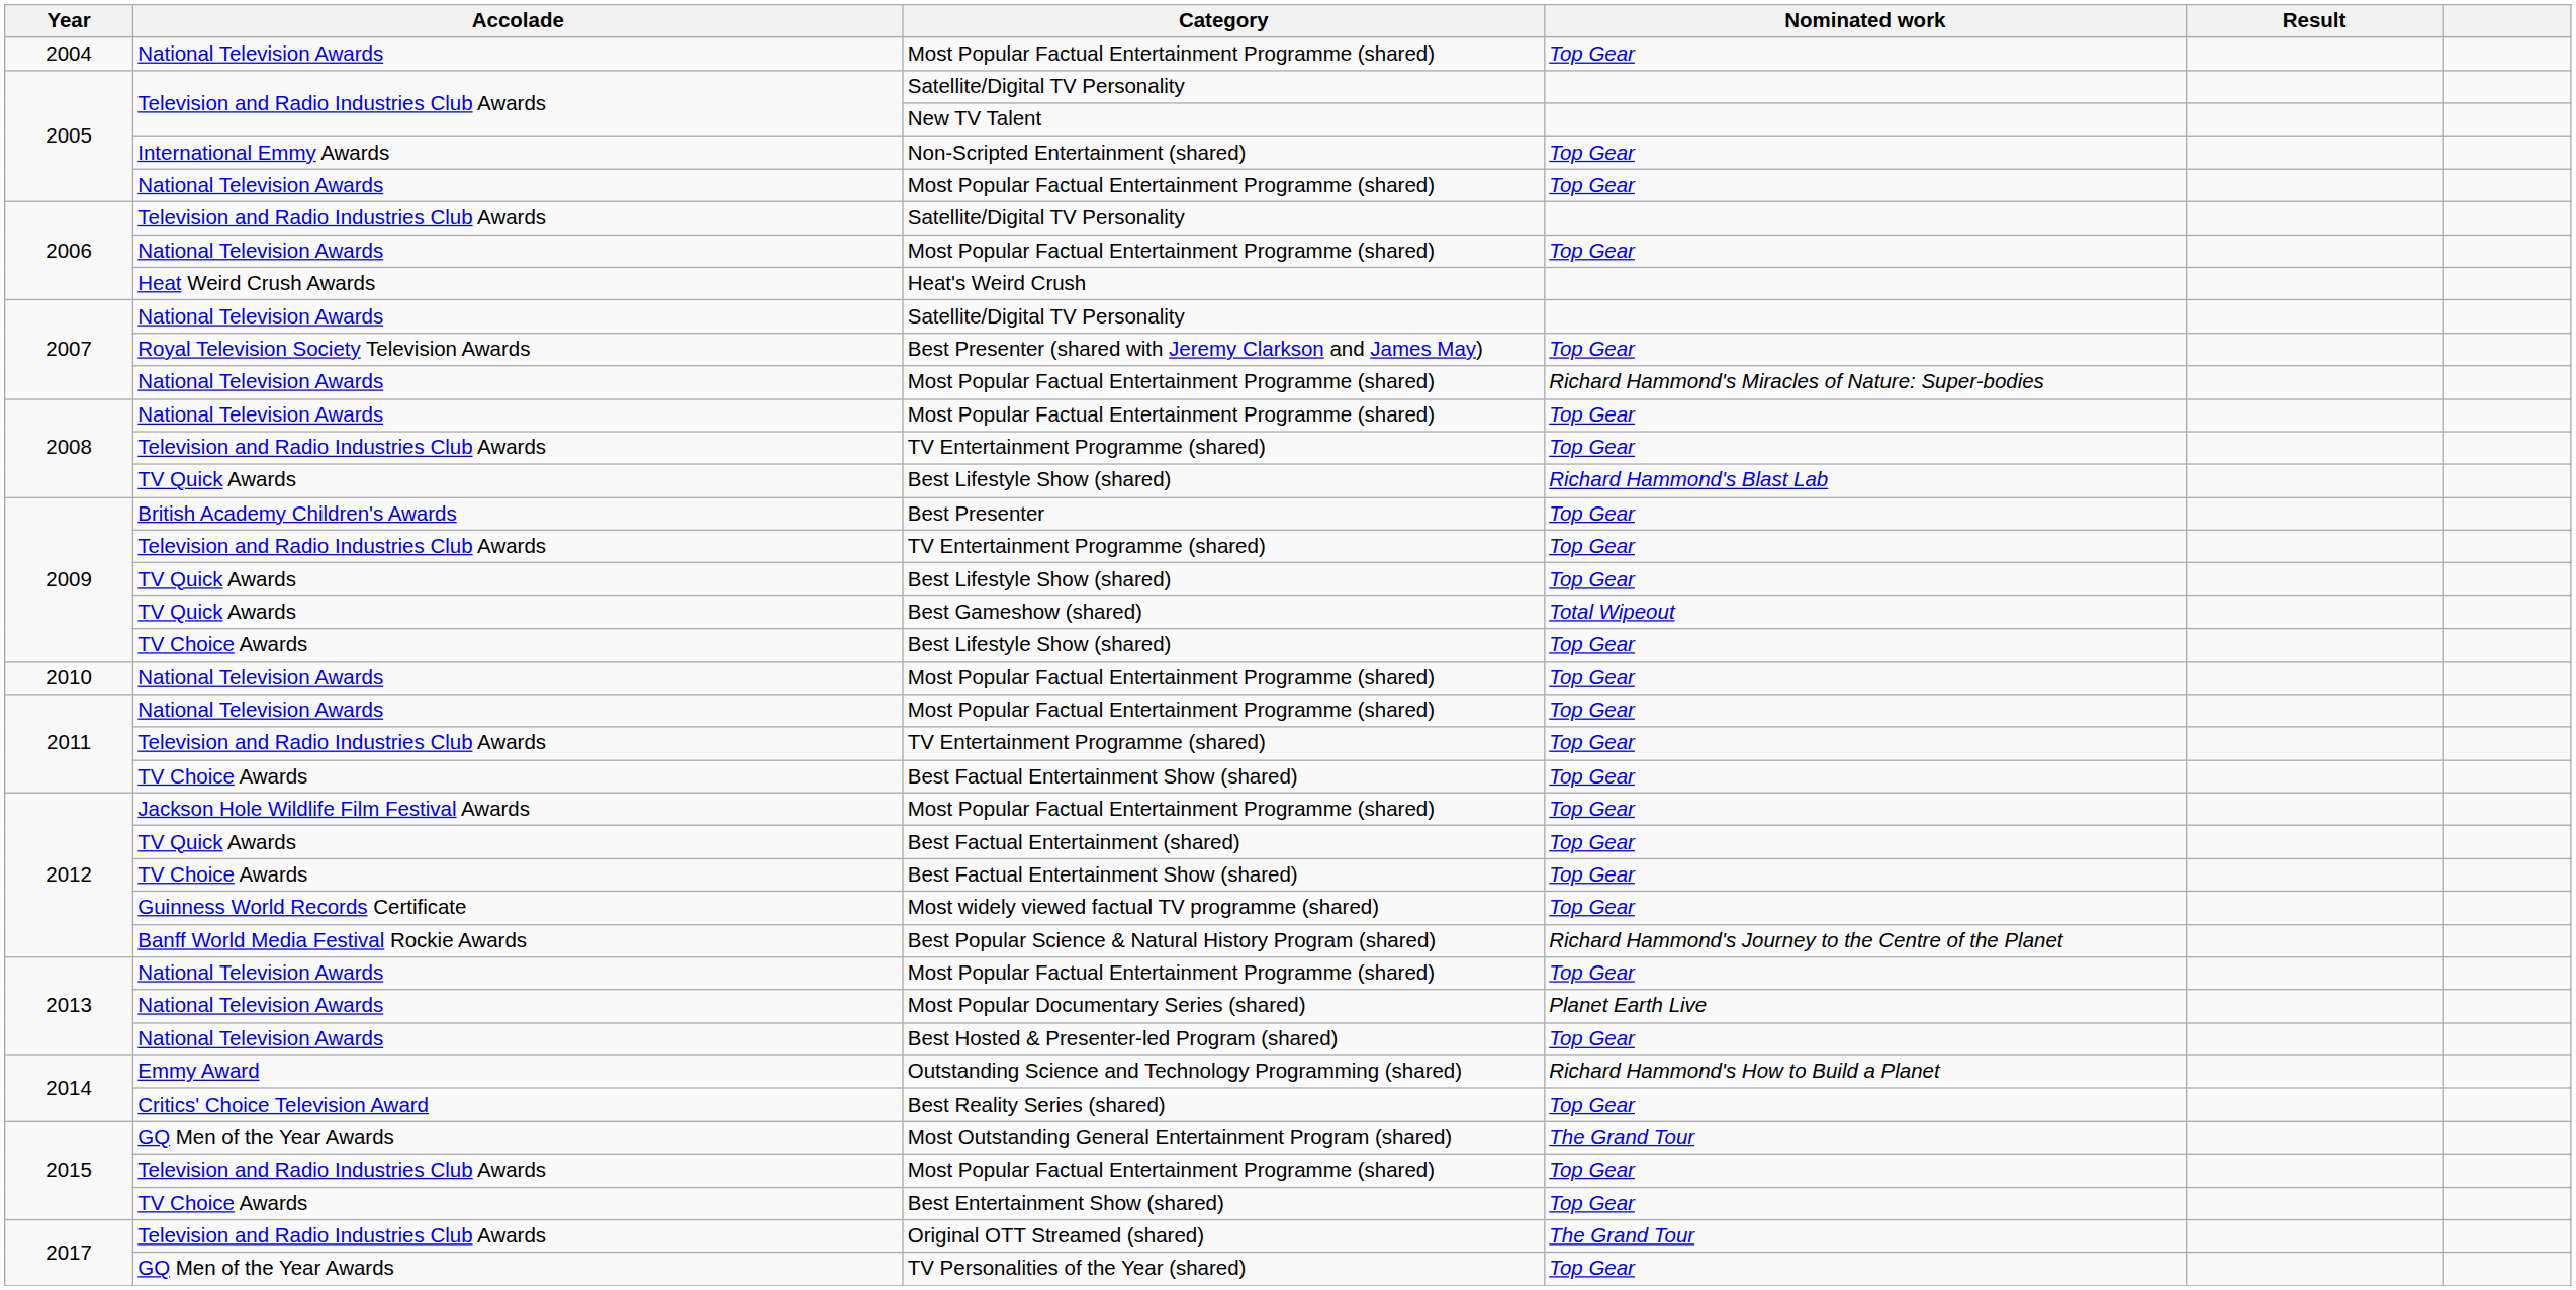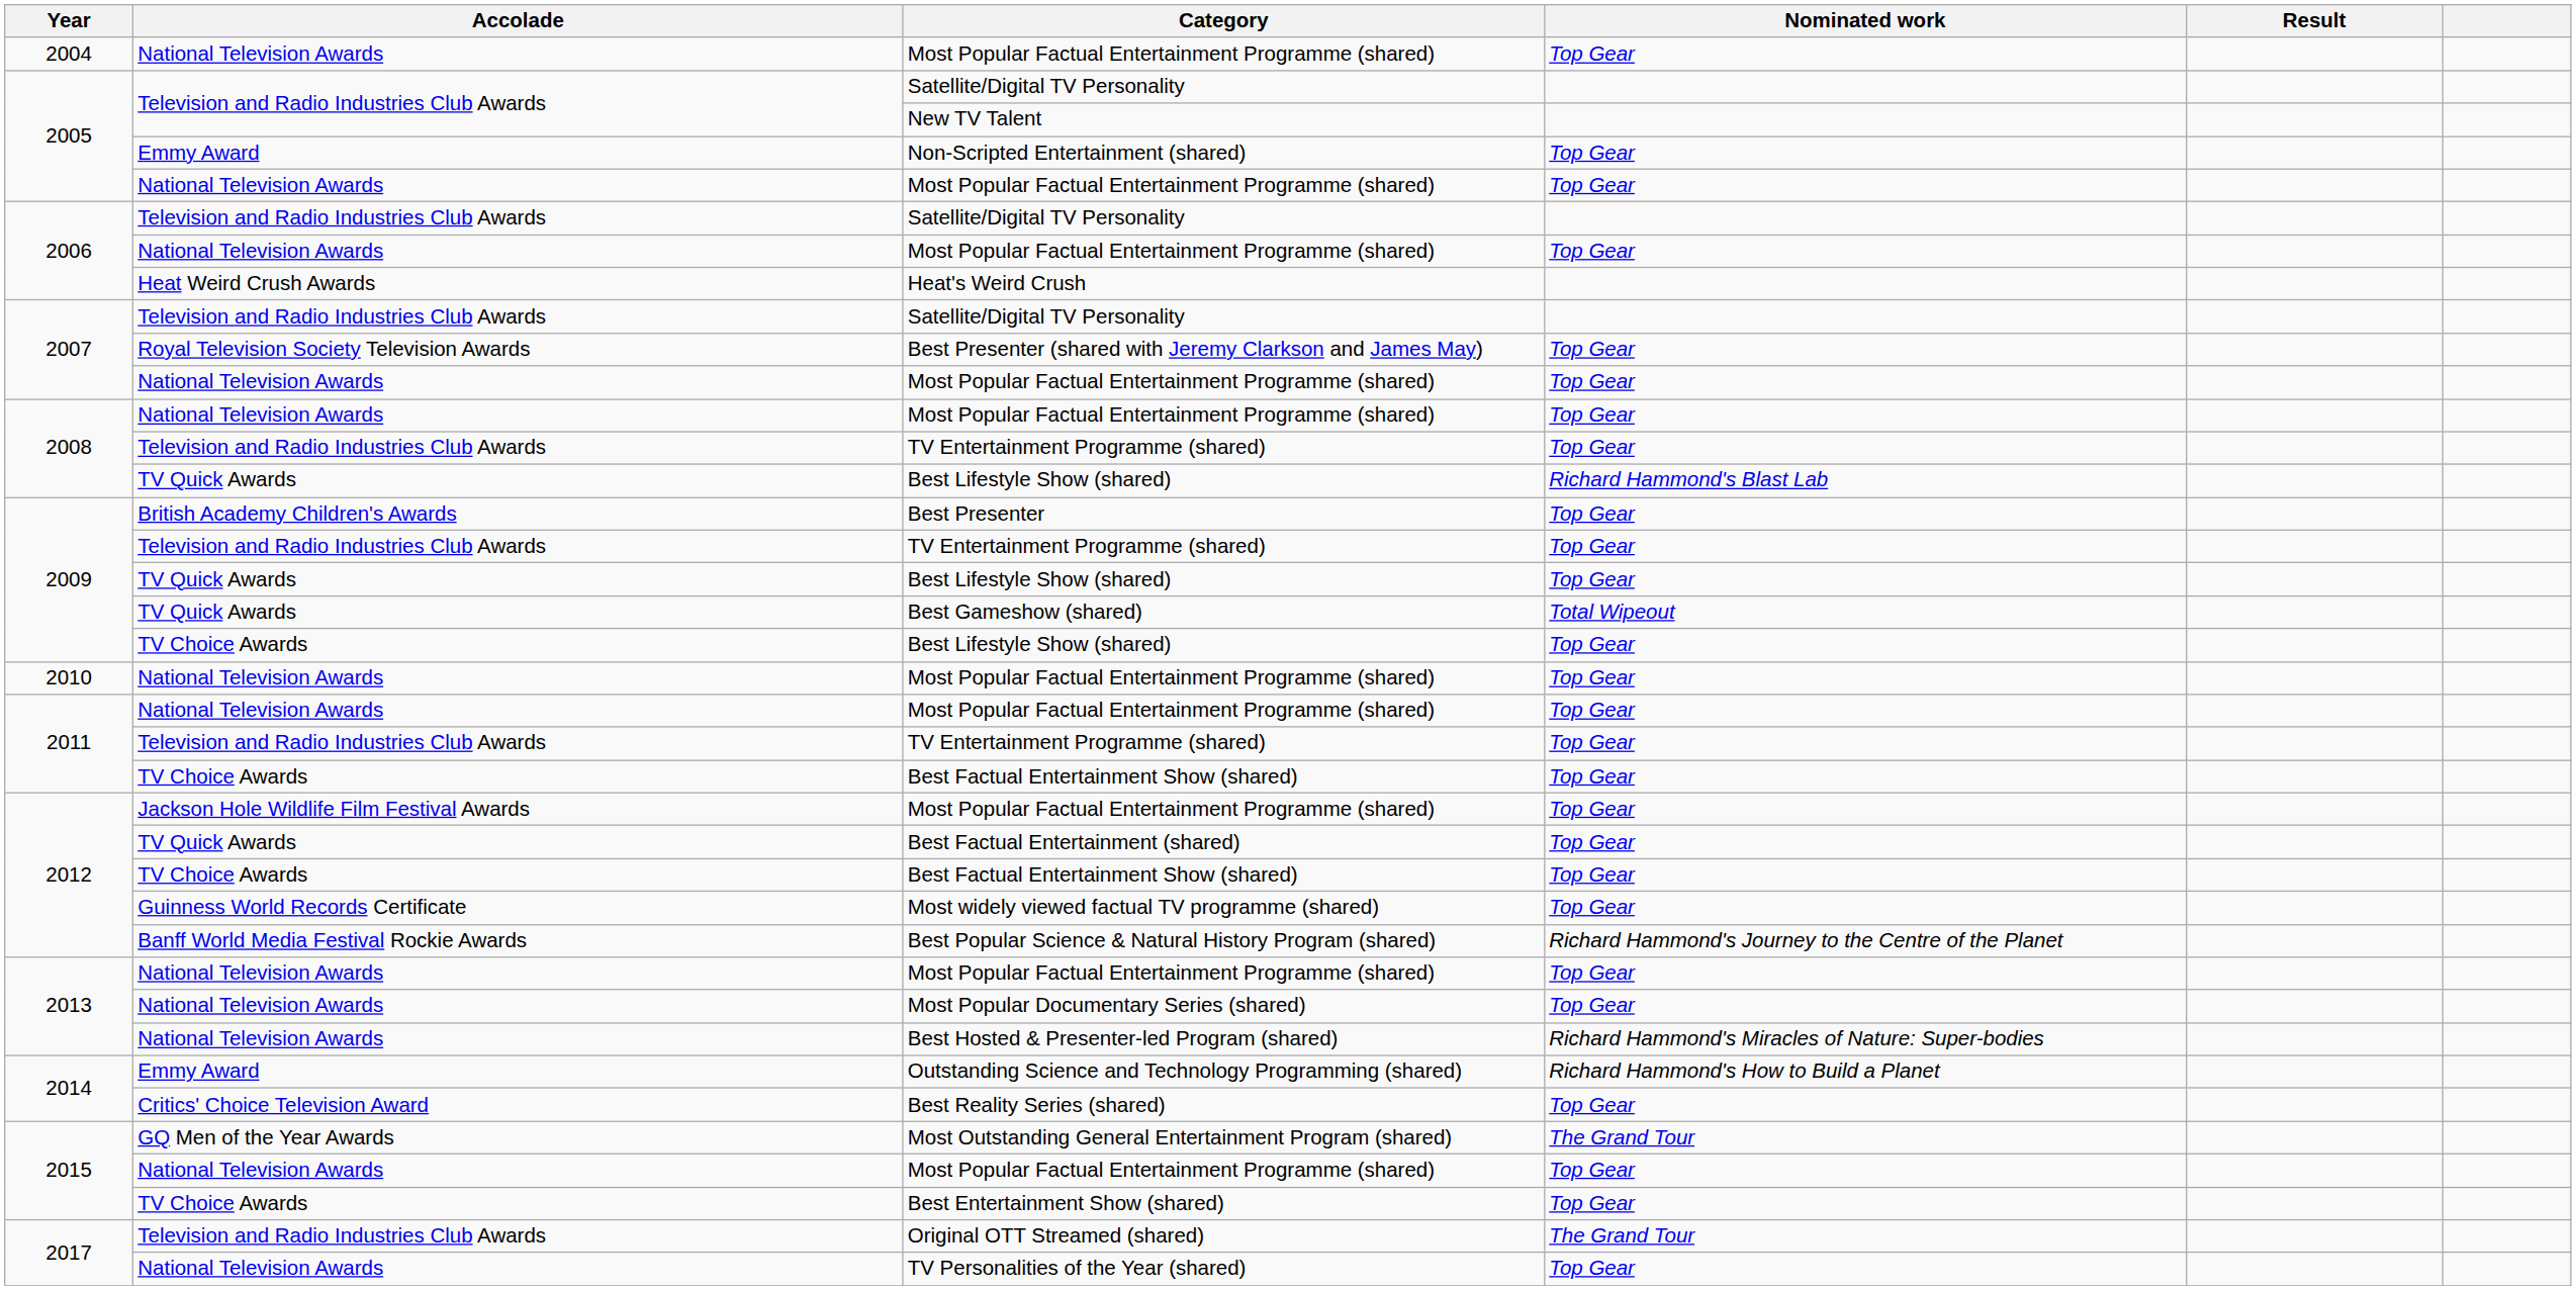 <table class="wikitable" style="width:100%;">
 <tr>
 <th width="5%">Year</th>
 <th style="width:30%;">Accolade</th>
 <th style="width:25%;">Category</th>
 <th style="width:25%;">Nominated work</th>
 <th style="width:10%;">Result</th>
 <th width="5%"></th>
 </tr>
 <tr>
 <td style="text-align:center;">2004</td>
 <td style="text-align:left;"><a href='#'>National Television Awards</a></td>
 <td style="text-align:left;">Most Popular Factual Entertainment Programme (shared)</td>
 <td style="text-align:left;"><em><a href='#'>Top Gear</a></em></td>
 <td></td>
 <td style="text-align:center;"></td>
 </tr>
 <tr>
 <td rowspan="4" style="text-align:center;">2005</td>
 <td rowspan="2" style="text-align:left;"><a href='#'>Television and Radio Industries Club</a> Awards</td>
 <td style="text-align:left;">Satellite/Digital TV Personality</td>
 <td style="text-align:left;"></td>
 <td></td>
 <td style="text-align:center;"></td>
 </tr>
 <tr>
 <td style="text-align:left;">New TV Talent</td>
 <td style="text-align:left;"></td>
 <td></td>
 <td style="text-align:center;"></td>
 </tr>
 <tr>
-<td style="text-align:left;"><a href='#'>International Emmy</a> Awards</td>
+<td style="text-align:left;"><a href='#'>Emmy Award</a></td>
 <td style="text-align:left;">Non-Scripted Entertainment (shared)</td>
 <td style="text-align:left;"><em><a href='#'>Top Gear</a></em></td>
 <td></td>
 <td style="text-align:center;"></td>
 </tr>
 <tr>
 <td style="text-align:left;"><a href='#'>National Television Awards</a></td>
 <td style="text-align:left;">Most Popular Factual Entertainment Programme (shared)</td>
 <td style="text-align:left;"><em><a href='#'>Top Gear</a></em></td>
 <td></td>
 <td style="text-align:center;"></td>
 </tr>
 <tr>
 <td rowspan="3" style="text-align:center;">2006</td>
 <td style="text-align:left;"><a href='#'>Television and Radio Industries Club</a> Awards</td>
 <td style="text-align:left;">Satellite/Digital TV Personality</td>
 <td style="text-align:left;"></td>
 <td></td>
 <td style="text-align:center;"></td>
 </tr>
 <tr>
 <td style="text-align:left;"><a href='#'>National Television Awards</a></td>
 <td style="text-align:left;">Most Popular Factual Entertainment Programme (shared)</td>
 <td style="text-align:left;"><em><a href='#'>Top Gear</a></em></td>
 <td></td>
 <td style="text-align:center;"></td>
 </tr>
 <tr>
 <td style="text-align:left;"><a href='#'>Heat</a> Weird Crush Awards</td>
 <td style="text-align:left;">Heat's Weird Crush</td>
 <td style="text-align:left;"></td>
 <td></td>
 <td style="text-align:center;"></td>
 </tr>
 <tr>
 <td rowspan="3" style="text-align:center;">2007</td>
-<td style="text-align:left;"><a href='#'>National Television Awards</a></td>
+<td style="text-align:left;"><a href='#'>Television and Radio Industries Club</a> Awards</td>
 <td style="text-align:left;">Satellite/Digital TV Personality</td>
 <td style="text-align:left;"></td>
 <td></td>
 <td style="text-align:center;"></td>
 </tr>
 <tr>
 <td style="text-align:left;"><a href='#'>Royal Television Society</a> Television Awards</td>
 <td style="text-align:left;">Best Presenter (shared with <a href='#'>Jeremy Clarkson</a> and <a href='#'>James May</a>)</td>
 <td style="text-align:left;"><em><a href='#'>Top Gear</a></em></td>
 <td></td>
 <td style="text-align:center;"></td>
 </tr>
 <tr>
 <td style="text-align:left;"><a href='#'>National Television Awards</a></td>
 <td style="text-align:left;">Most Popular Factual Entertainment Programme (shared)</td>
-<td style="text-align:left;"><em>Richard Hammond's Miracles of Nature: Super-bodies</em></td>
+<td style="text-align:left;"><em><a href='#'>Top Gear</a></em></td>
 <td></td>
 <td style="text-align:center;"></td>
 </tr>
 <tr>
 <td rowspan="3" style="text-align:center;">2008</td>
 <td style="text-align:left;"><a href='#'>National Television Awards</a></td>
 <td style="text-align:left;">Most Popular Factual Entertainment Programme (shared)</td>
 <td style="text-align:left;"><em><a href='#'>Top Gear</a></em></td>
 <td></td>
 <td style="text-align:center;"></td>
 </tr>
 <tr>
 <td style="text-align:left;"><a href='#'>Television and Radio Industries Club</a> Awards</td>
 <td style="text-align:left;">TV Entertainment Programme (shared)</td>
 <td style="text-align:left;"><em><a href='#'>Top Gear</a></em></td>
 <td></td>
 <td style="text-align:center;"></td>
 </tr>
 <tr>
 <td style="text-align:left;"><a href='#'>TV Quick</a> Awards</td>
 <td style="text-align:left;">Best Lifestyle Show (shared)</td>
 <td style="text-align:left;"><em><a href='#'>Richard Hammond's Blast Lab</a></em></td>
 <td></td>
 <td style="text-align:center;"></td>
 </tr>
 <tr>
 <td rowspan="5" style="text-align:center;">2009</td>
 <td style="text-align:left;"><a href='#'>British Academy Children's Awards</a></td>
 <td style="text-align:left;">Best Presenter</td>
 <td style="text-align:left;"><em><a href='#'>Top Gear</a></em></td>
 <td></td>
 <td style="text-align:center;"></td>
 </tr>
 <tr>
 <td style="text-align:left;"><a href='#'>Television and Radio Industries Club</a> Awards</td>
 <td style="text-align:left;">TV Entertainment Programme (shared)</td>
 <td style="text-align:left;"><em><a href='#'>Top Gear</a></em></td>
 <td></td>
 <td style="text-align:center;"></td>
 </tr>
 <tr>
 <td style="text-align:left;"><a href='#'>TV Quick</a> Awards</td>
 <td style="text-align:left;">Best Lifestyle Show (shared)</td>
 <td style="text-align:left;"><em><a href='#'>Top Gear</a></em></td>
 <td></td>
 <td style="text-align:center;"></td>
 </tr>
 <tr>
 <td style="text-align:left;"><a href='#'>TV Quick</a> Awards</td>
 <td style="text-align:left;">Best Gameshow (shared)</td>
 <td style="text-align:left;"><em><a href='#'>Total Wipeout</a></em></td>
 <td></td>
 <td style="text-align:center;"></td>
 </tr>
 <tr>
 <td style="text-align:left;"><a href='#'>TV Choice</a> Awards</td>
 <td style="text-align:left;">Best Lifestyle Show (shared)</td>
 <td style="text-align:left;"><em><a href='#'>Top Gear</a></em></td>
 <td></td>
 <td style="text-align:center;"></td>
 </tr>
 <tr>
 <td style="text-align:center;">2010</td>
 <td style="text-align:left;"><a href='#'>National Television Awards</a></td>
 <td style="text-align:left;">Most Popular Factual Entertainment Programme (shared)</td>
 <td style="text-align:left;"><em><a href='#'>Top Gear</a></em></td>
 <td></td>
 <td style="text-align:center;"></td>
 </tr>
 <tr>
 <td rowspan="3" style="text-align:center;">2011</td>
 <td style="text-align:left;"><a href='#'>National Television Awards</a></td>
 <td style="text-align:left;">Most Popular Factual Entertainment Programme (shared)</td>
 <td style="text-align:left;"><em><a href='#'>Top Gear</a></em></td>
 <td></td>
 <td style="text-align:center;"></td>
 </tr>
 <tr>
 <td style="text-align:left;"><a href='#'>Television and Radio Industries Club</a> Awards</td>
 <td style="text-align:left;">TV Entertainment Programme (shared)</td>
 <td style="text-align:left;"><em><a href='#'>Top Gear</a></em></td>
 <td></td>
 <td style="text-align:center;"></td>
 </tr>
 <tr>
 <td style="text-align:left;"><a href='#'>TV Choice</a> Awards</td>
 <td style="text-align:left;">Best Factual Entertainment Show (shared)</td>
 <td style="text-align:left;"><em><a href='#'>Top Gear</a></em></td>
 <td></td>
 <td style="text-align:center;"></td>
 </tr>
 <tr>
 <td rowspan="5" style="text-align:center;">2012</td>
 <td style="text-align:left;"><a href='#'>Jackson Hole Wildlife Film Festival</a> Awards</td>
 <td style="text-align:left;">Most Popular Factual Entertainment Programme (shared)</td>
 <td style="text-align:left;"><em><a href='#'>Top Gear</a></em></td>
 <td></td>
 <td style="text-align:center;"></td>
 </tr>
 <tr>
 <td style="text-align:left;"><a href='#'>TV Quick</a> Awards</td>
 <td style="text-align:left;">Best Factual Entertainment (shared)</td>
 <td style="text-align:left;"><em><a href='#'>Top Gear</a></em></td>
 <td></td>
 <td style="text-align:center;"></td>
 </tr>
 <tr>
 <td style="text-align:left;"><a href='#'>TV Choice</a> Awards</td>
 <td style="text-align:left;">Best Factual Entertainment Show (shared)</td>
 <td style="text-align:left;"><em><a href='#'>Top Gear</a></em></td>
 <td></td>
 <td style="text-align:center;"></td>
 </tr>
 <tr>
 <td style="text-align:left;"><a href='#'>Guinness World Records</a> Certificate</td>
 <td style="text-align:left;">Most widely viewed factual TV programme (shared)</td>
 <td style="text-align:left;"><em><a href='#'>Top Gear</a></em></td>
 <td></td>
 <td style="text-align:center;"></td>
 </tr>
 <tr>
 <td style="text-align:left;"><a href='#'>Banff World Media Festival</a> Rockie Awards</td>
 <td style="text-align:left;">Best Popular Science & Natural History Program (shared)</td>
 <td style="text-align:left;"><em>Richard Hammond's Journey to the Centre of the Planet</em></td>
 <td></td>
 <td style="text-align:center;"></td>
 </tr>
 <tr>
 <td rowspan="3" style="text-align:center;">2013</td>
 <td style="text-align:left;"><a href='#'>National Television Awards</a></td>
 <td style="text-align:left;">Most Popular Factual Entertainment Programme (shared)</td>
 <td style="text-align:left;"><em><a href='#'>Top Gear</a></em></td>
 <td></td>
 <td style="text-align:center;"></td>
 </tr>
 <tr>
 <td style="text-align:left;"><a href='#'>National Television Awards</a></td>
 <td style="text-align:left;">Most Popular Documentary Series (shared)</td>
-<td style="text-align:left;"><em>Planet Earth Live</em></td>
+<td style="text-align:left;"><em><a href='#'>Top Gear</a></em></td>
 <td></td>
 <td style="text-align:center;"></td>
 </tr>
 <tr>
 <td style="text-align:left;"><a href='#'>National Television Awards</a></td>
 <td style="text-align:left;">Best Hosted & Presenter-led Program (shared)</td>
-<td style="text-align:left;"><em><a href='#'>Top Gear</a></em></td>
+<td style="text-align:left;"><em>Richard Hammond's Miracles of Nature: Super-bodies</em></td>
 <td></td>
 <td style="text-align:center;"></td>
 </tr>
 <tr>
 <td rowspan="2" style="text-align:center;">2014</td>
 <td style="text-align:left;"><a href='#'>Emmy Award</a></td>
 <td style="text-align:left;">Outstanding Science and Technology Programming (shared)</td>
 <td style="text-align:left;"><em>Richard Hammond's How to Build a Planet</em></td>
 <td></td>
 <td style="text-align:center;"></td>
 </tr>
 <tr>
 <td style="text-align:left;"><a href='#'>Critics' Choice Television Award</a></td>
 <td style="text-align:left;">Best Reality Series (shared)</td>
 <td style="text-align:left;"><em><a href='#'>Top Gear</a></em></td>
 <td></td>
 <td style="text-align:center;"></td>
 </tr>
 <tr>
 <td rowspan="3" style="text-align:center;">2015</td>
 <td style="text-align:left;"><a href='#'>GQ</a> Men of the Year Awards</td>
 <td style="text-align:left;">Most Outstanding General Entertainment Program (shared)</td>
 <td style="text-align:left;"><em><a href='#'>The Grand Tour</a></em></td>
 <td></td>
 <td style="text-align:center;"></td>
 </tr>
 <tr>
-<td style="text-align:left;"><a href='#'>Television and Radio Industries Club</a> Awards</td>
+<td style="text-align:left;"><a href='#'>National Television Awards</a></td>
 <td style="text-align:left;">Most Popular Factual Entertainment Programme (shared)</td>
 <td style="text-align:left;"><em><a href='#'>Top Gear</a></em></td>
 <td></td>
 <td style="text-align:center;"></td>
 </tr>
 <tr>
 <td style="text-align:left;"><a href='#'>TV Choice</a> Awards</td>
 <td style="text-align:left;">Best Entertainment Show (shared)</td>
 <td style="text-align:left;"><em><a href='#'>Top Gear</a></em></td>
 <td></td>
 <td style="text-align:center;"></td>
 </tr>
 <tr>
 <td rowspan="2" style="text-align:center;">2017</td>
 <td style="text-align:left;"><a href='#'>Television and Radio Industries Club</a> Awards</td>
 <td style="text-align:left;">Original OTT Streamed (shared)</td>
 <td style="text-align:left;"><em><a href='#'>The Grand Tour</a></em></td>
 <td></td>
 <td style="text-align:center;"></td>
 </tr>
 <tr>
-<td style="text-align:left;"><a href='#'>GQ</a> Men of the Year Awards</td>
+<td style="text-align:left;"><a href='#'>National Television Awards</a></td>
 <td style="text-align:left;">TV Personalities of the Year (shared)</td>
 <td style="text-align:left;"><em><a href='#'>Top Gear</a></em></td>
 <td></td>
 <td style="text-align:center;"></td>
 </tr>
 </table>
